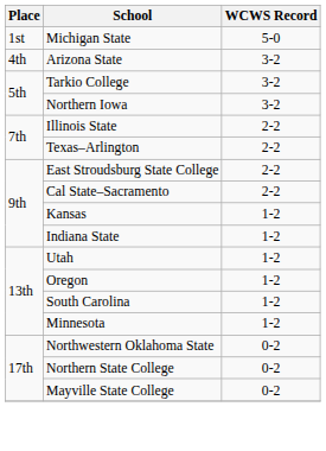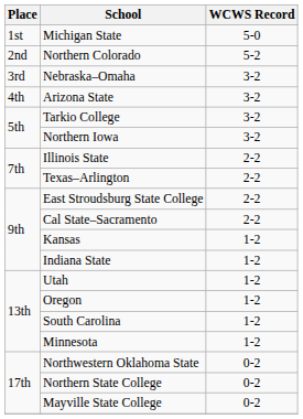 <table class="wikitable">
 <tr>
 <th>Place</th>
 <th>School</th>
 <th align="center">WCWS Record</th>
 </tr>
 <tr>
 <td>1st</td>
 <td>Michigan State</td>
 <td align="center">5-0</td>
+</tr>
+<tr>
+<td>2nd</td>
+<td>Northern Colorado</td>
+<td align="center">5-2</td>
+</tr>
+<tr>
+<td>3rd</td>
+<td>Nebraska–Omaha</td>
+<td align="center">3-2</td>
 </tr>
 <tr>
 <td>4th</td>
 <td>Arizona State</td>
 <td align="center">3-2</td>
 </tr>
 <tr>
 <td rowspan="2">5th</td>
 <td>Tarkio College</td>
 <td align="center">3-2</td>
 </tr>
 <tr>
 <td>Northern Iowa</td>
 <td align="center">3-2</td>
 </tr>
 <tr>
 <td rowspan="2">7th</td>
 <td>Illinois State</td>
 <td align="center">2-2</td>
 </tr>
 <tr>
 <td>Texas–Arlington</td>
 <td align="center">2-2</td>
 </tr>
 <tr>
 <td rowspan="4">9th</td>
 <td>East Stroudsburg State College</td>
 <td align="center">2-2</td>
 </tr>
 <tr>
 <td>Cal State–Sacramento</td>
 <td align="center">2-2</td>
 </tr>
 <tr>
 <td>Kansas</td>
 <td align="center">1-2</td>
 </tr>
 <tr>
 <td>Indiana State</td>
 <td align="center">1-2</td>
 </tr>
 <tr>
 <td rowspan="4">13th</td>
 <td>Utah</td>
 <td align="center">1-2</td>
 </tr>
 <tr>
 <td>Oregon</td>
 <td align="center">1-2</td>
 </tr>
 <tr>
 <td>South Carolina</td>
 <td align="center">1-2</td>
 </tr>
 <tr>
 <td>Minnesota</td>
 <td align="center">1-2</td>
 </tr>
 <tr>
 <td rowspan="3">17th</td>
 <td>Northwestern Oklahoma State</td>
 <td align="center">0-2</td>
 </tr>
 <tr>
 <td>Northern State College</td>
 <td align="center">0-2</td>
 </tr>
 <tr>
 <td>Mayville State College</td>
 <td align="center">0-2</td>
 </tr>
 <tr>
 </tr>
 </table>
